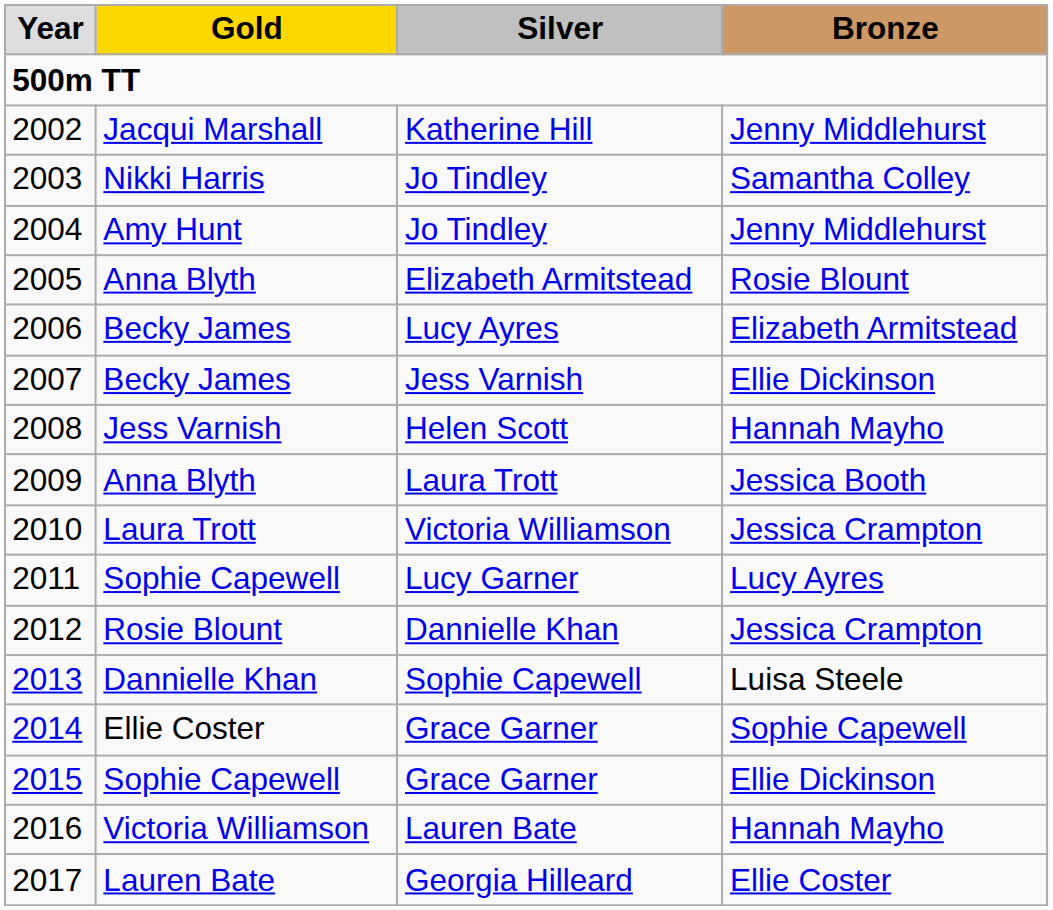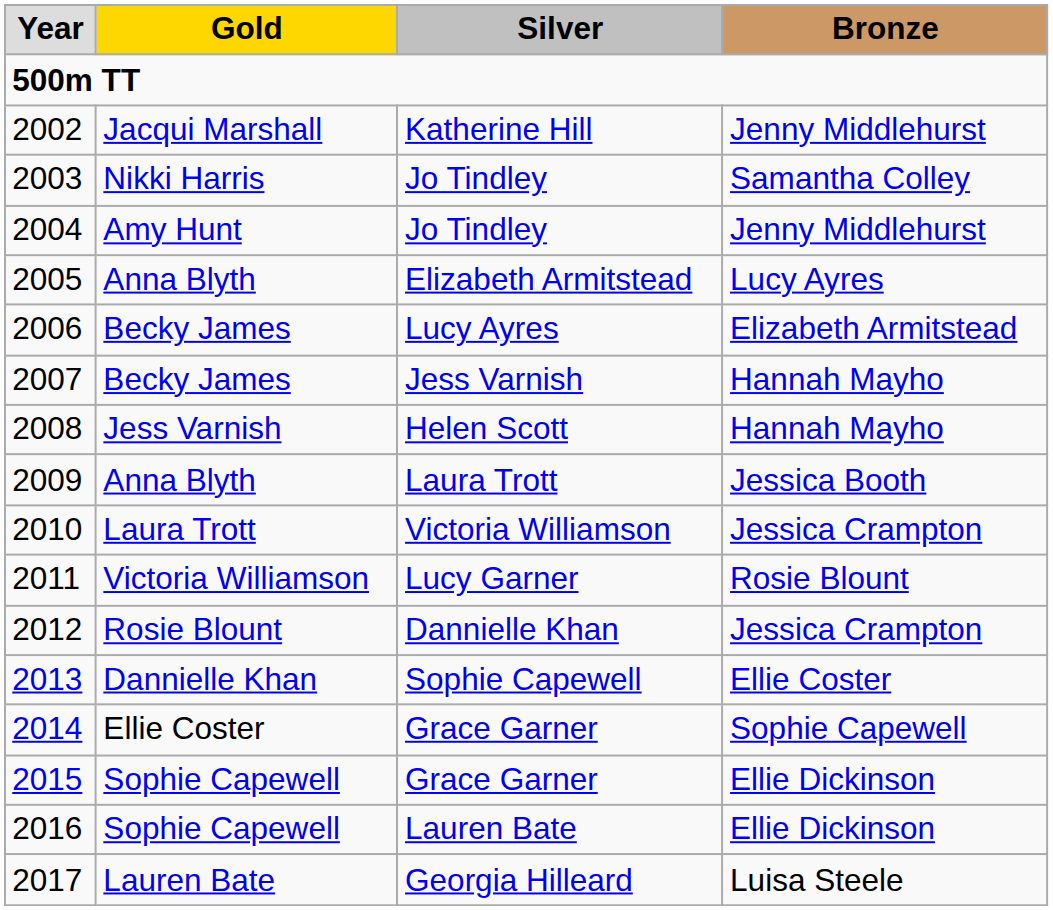 <table class="wikitable" style="width: 60%; text-align:left;">
 <tr style="text-align:center; font-weight:bold;">
 <td style="background:#ddd; ">Year</td>
 <td style="background:gold; ">Gold</td>
 <td style="background:silver; ">Silver</td>
 <td style="background:#c96; ">Bronze</td>
 </tr>
 <tr>
 <td colspan=4><strong>500m TT</strong></td>
 </tr>
 <tr>
 <td>2002</td>
 <td><a href='#'>Jacqui Marshall</a></td>
 <td><a href='#'>Katherine Hill</a></td>
 <td><a href='#'>Jenny Middlehurst</a></td>
 </tr>
 <tr>
 <td>2003</td>
 <td><a href='#'>Nikki Harris</a></td>
 <td><a href='#'>Jo Tindley</a></td>
 <td><a href='#'>Samantha Colley</a></td>
 </tr>
 <tr>
 <td>2004</td>
 <td><a href='#'>Amy Hunt</a></td>
 <td><a href='#'>Jo Tindley</a></td>
 <td><a href='#'>Jenny Middlehurst</a></td>
 </tr>
 <tr>
 <td>2005</td>
 <td><a href='#'>Anna Blyth</a></td>
 <td><a href='#'>Elizabeth Armitstead</a></td>
-<td><a href='#'>Rosie Blount</a></td>
+<td><a href='#'>Lucy Ayres</a></td>
 </tr>
 <tr>
 <td>2006</td>
 <td><a href='#'>Becky James</a></td>
 <td><a href='#'>Lucy Ayres</a></td>
 <td><a href='#'>Elizabeth Armitstead</a></td>
 </tr>
 <tr>
 <td>2007</td>
 <td><a href='#'>Becky James</a></td>
 <td><a href='#'>Jess Varnish</a></td>
-<td><a href='#'>Ellie Dickinson</a></td>
+<td><a href='#'>Hannah Mayho</a></td>
 </tr>
 <tr>
 <td>2008</td>
 <td><a href='#'>Jess Varnish</a></td>
 <td><a href='#'>Helen Scott</a></td>
 <td><a href='#'>Hannah Mayho</a></td>
 </tr>
 <tr>
 <td>2009</td>
 <td><a href='#'>Anna Blyth</a></td>
 <td><a href='#'>Laura Trott</a></td>
 <td><a href='#'>Jessica Booth</a></td>
 </tr>
 <tr>
 <td>2010</td>
 <td><a href='#'>Laura Trott</a></td>
 <td><a href='#'>Victoria Williamson</a></td>
 <td><a href='#'>Jessica Crampton</a></td>
 </tr>
 <tr>
 <td>2011</td>
-<td><a href='#'>Sophie Capewell</a></td>
+<td><a href='#'>Victoria Williamson</a></td>
 <td><a href='#'>Lucy Garner</a></td>
-<td><a href='#'>Lucy Ayres</a></td>
+<td><a href='#'>Rosie Blount</a></td>
 </tr>
 <tr>
 <td>2012</td>
 <td><a href='#'>Rosie Blount</a></td>
 <td><a href='#'>Dannielle Khan</a></td>
 <td><a href='#'>Jessica Crampton</a></td>
 </tr>
 <tr>
 <td><a href='#'>2013</a></td>
 <td><a href='#'>Dannielle Khan</a></td>
 <td><a href='#'>Sophie Capewell</a></td>
-<td>Luisa Steele</td>
+<td><a href='#'>Ellie Coster</a></td>
 </tr>
 <tr>
 <td><a href='#'>2014</a></td>
 <td>Ellie Coster</td>
 <td><a href='#'>Grace Garner</a></td>
 <td><a href='#'>Sophie Capewell</a></td>
 </tr>
 <tr>
 <td><a href='#'>2015</a></td>
 <td><a href='#'>Sophie Capewell</a></td>
 <td><a href='#'>Grace Garner</a></td>
 <td><a href='#'>Ellie Dickinson</a></td>
 </tr>
 <tr>
 <td>2016</td>
-<td><a href='#'>Victoria Williamson</a></td>
+<td><a href='#'>Sophie Capewell</a></td>
 <td><a href='#'>Lauren Bate</a></td>
-<td><a href='#'>Hannah Mayho</a></td>
+<td><a href='#'>Ellie Dickinson</a></td>
 </tr>
 <tr>
 <td>2017</td>
 <td><a href='#'>Lauren Bate</a></td>
 <td><a href='#'>Georgia Hilleard</a></td>
-<td><a href='#'>Ellie Coster</a></td>
+<td>Luisa Steele</td>
 </tr>
 </table>
